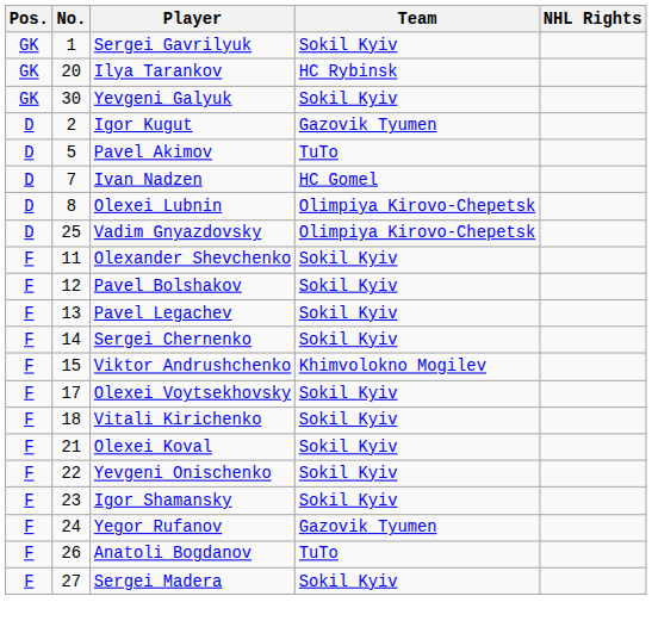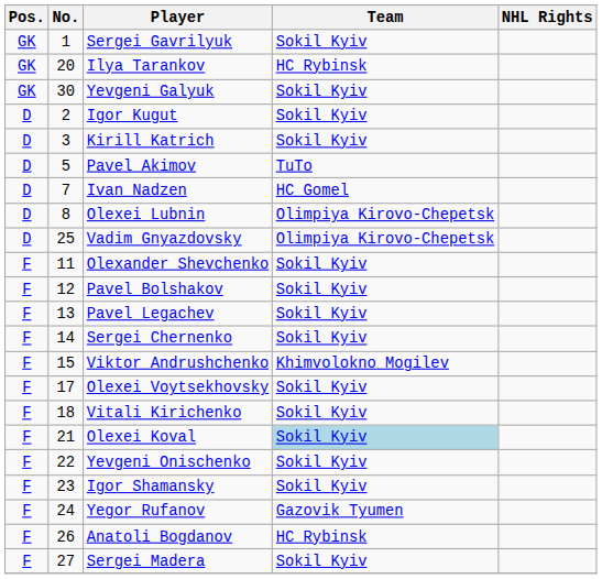 <table class="wikitable sortable">
 <tr>
 <th>Pos.</th>
 <th>No.</th>
 <th>Player</th>
 <th>Team</th>
 <th>NHL Rights</th>
 </tr>
 <tr>
 <td style="text-align:center;"><a href='#'>GK</a></td>
 <td style="text-align:center;">1</td>
 <td><a href='#'>Sergei Gavrilyuk</a></td>
 <td> <a href='#'>Sokil Kyiv</a></td>
 <td></td>
 </tr>
 <tr>
 <td style="text-align:center;"><a href='#'>GK</a></td>
 <td style="text-align:center;">20</td>
 <td><a href='#'>Ilya Tarankov</a></td>
 <td> <a href='#'>HC Rybinsk</a></td>
 <td></td>
 </tr>
 <tr>
 <td style="text-align:center;"><a href='#'>GK</a></td>
 <td style="text-align:center;">30</td>
 <td><a href='#'>Yevgeni Galyuk</a></td>
 <td> <a href='#'>Sokil Kyiv</a></td>
 <td></td>
 </tr>
 <tr>
 <td style="text-align:center;"><a href='#'>D</a></td>
 <td style="text-align:center;">2</td>
 <td><a href='#'>Igor Kugut</a></td>
-<td> <a href='#'>Gazovik Tyumen</a></td>
+<td> <a href='#'>Sokil Kyiv</a></td>
+<td></td>
+</tr>
+<tr>
+<td style="text-align:center;"><a href='#'>D</a></td>
+<td style="text-align:center;">3</td>
+<td><a href='#'>Kirill Katrich</a></td>
+<td> <a href='#'>Sokil Kyiv</a></td>
 <td></td>
 </tr>
 <tr>
 <td style="text-align:center;"><a href='#'>D</a></td>
 <td style="text-align:center;">5</td>
 <td><a href='#'>Pavel Akimov</a></td>
 <td> <a href='#'>TuTo</a></td>
 <td></td>
 </tr>
 <tr>
 <td style="text-align:center;"><a href='#'>D</a></td>
 <td style="text-align:center;">7</td>
 <td><a href='#'>Ivan Nadzen</a></td>
 <td> <a href='#'>HC Gomel</a></td>
 <td></td>
 </tr>
 <tr>
 <td style="text-align:center;"><a href='#'>D</a></td>
 <td style="text-align:center;">8</td>
 <td><a href='#'>Olexei Lubnin</a></td>
 <td> <a href='#'>Olimpiya Kirovo-Chepetsk</a></td>
 <td></td>
 </tr>
 <tr>
 <td style="text-align:center;"><a href='#'>D</a></td>
 <td style="text-align:center;">25</td>
 <td><a href='#'>Vadim Gnyazdovsky</a></td>
 <td> <a href='#'>Olimpiya Kirovo-Chepetsk</a></td>
 <td></td>
 </tr>
 <tr>
 <td style="text-align:center;"><a href='#'>F</a></td>
 <td style="text-align:center;">11</td>
 <td><a href='#'>Olexander Shevchenko</a></td>
 <td> <a href='#'>Sokil Kyiv</a></td>
 <td></td>
 </tr>
 <tr>
 <td style="text-align:center;"><a href='#'>F</a></td>
 <td style="text-align:center;">12</td>
 <td><a href='#'>Pavel Bolshakov</a></td>
 <td> <a href='#'>Sokil Kyiv</a></td>
 <td></td>
 </tr>
 <tr>
 <td style="text-align:center;"><a href='#'>F</a></td>
 <td style="text-align:center;">13</td>
 <td><a href='#'>Pavel Legachev</a></td>
 <td> <a href='#'>Sokil Kyiv</a></td>
 <td></td>
 </tr>
 <tr>
 <td style="text-align:center;"><a href='#'>F</a></td>
 <td style="text-align:center;">14</td>
 <td><a href='#'>Sergei Chernenko</a></td>
 <td> <a href='#'>Sokil Kyiv</a></td>
 <td></td>
 </tr>
 <tr>
 <td style="text-align:center;"><a href='#'>F</a></td>
 <td style="text-align:center;">15</td>
 <td><a href='#'>Viktor Andrushchenko</a></td>
 <td> <a href='#'>Khimvolokno Mogilev</a></td>
 <td></td>
 </tr>
 <tr>
 <td style="text-align:center;"><a href='#'>F</a></td>
 <td style="text-align:center;">17</td>
 <td><a href='#'>Olexei Voytsekhovsky</a></td>
 <td> <a href='#'>Sokil Kyiv</a></td>
 <td></td>
 </tr>
 <tr>
 <td style="text-align:center;"><a href='#'>F</a></td>
 <td style="text-align:center;">18</td>
 <td><a href='#'>Vitali Kirichenko</a></td>
 <td> <a href='#'>Sokil Kyiv</a></td>
 <td></td>
 </tr>
 <tr>
 <td style="text-align:center;"><a href='#'>F</a></td>
 <td style="text-align:center;">21</td>
 <td><a href='#'>Olexei Koval</a></td>
-<td> <a href='#'>Sokil Kyiv</a></td>
+<td style="background: lightblue;"> <a href='#'>Sokil Kyiv</a></td>
 <td></td>
 </tr>
 <tr>
 <td style="text-align:center;"><a href='#'>F</a></td>
 <td style="text-align:center;">22</td>
 <td><a href='#'>Yevgeni Onischenko</a></td>
 <td> <a href='#'>Sokil Kyiv</a></td>
 <td></td>
 </tr>
 <tr>
 <td style="text-align:center;"><a href='#'>F</a></td>
 <td style="text-align:center;">23</td>
 <td><a href='#'>Igor Shamansky</a></td>
 <td> <a href='#'>Sokil Kyiv</a></td>
 <td></td>
 </tr>
 <tr>
 <td style="text-align:center;"><a href='#'>F</a></td>
 <td style="text-align:center;">24</td>
 <td><a href='#'>Yegor Rufanov</a></td>
 <td> <a href='#'>Gazovik Tyumen</a></td>
 <td></td>
 </tr>
 <tr>
 <td style="text-align:center;"><a href='#'>F</a></td>
 <td style="text-align:center;">26</td>
 <td><a href='#'>Anatoli Bogdanov</a></td>
-<td> <a href='#'>TuTo</a></td>
+<td> <a href='#'>HC Rybinsk</a></td>
 <td></td>
 </tr>
 <tr>
 <td style="text-align:center;"><a href='#'>F</a></td>
 <td style="text-align:center;">27</td>
 <td><a href='#'>Sergei Madera</a></td>
 <td> <a href='#'>Sokil Kyiv</a></td>
 <td></td>
 </tr>
 <tr>
 </tr>
 </table>
